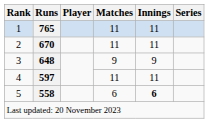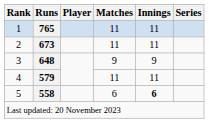 <table class="wikitable sortable">
 <tr>
 <th scope=col>Rank</th>
 <th scope=col>Runs</th>
 <th scope=col>Player</th>
 <th scope=col>Matches</th>
 <th scope=col>Innings</th>
 <th scope=col>Series</th>
 </tr>
 <tr bgcolor=#cee0f2>
 <td align=center>1</td>
 <th scope=row style=text-align:center;>765</th>
 <td></td>
 <td align=center>11</td>
 <td align=center>11</td>
 <td></td>
 </tr>
 <tr>
 <td align=center>2</td>
-<th scope=row style=text-align:center;>670</th>
+<th scope=row style=text-align:center;>673</th>
 <td></td>
 <td align=center>11</td>
 <td align=center>11</td>
 <td></td>
 </tr>
 <tr>
 <td align=center>3</td>
 <th scope=row style=text-align:center;>648</th>
 <td rowspan=2></td>
 <td align=center>9</td>
 <td align=center>9</td>
 <td></td>
 </tr>
 <tr>
 <td align=center>4</td>
-<th scope=row style=text-align:center;>597</th>
+<th scope=row style=text-align:center;>579</th>
 <td align=center>11</td>
 <td align=center>11</td>
 <td></td>
 </tr>
 <tr>
 <td align=center>5</td>
 <th scope=row style=text-align:center;>558</th>
 <td></td>
 <td align=center>6</td>
 <td align=center><strong>6</strong></td>
 <td></td>
 </tr>
 <tr class=sortbottom>
 <td colspan=6><small>Last updated: 20 November 2023</small></td>
 </tr>
 </table>
